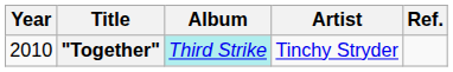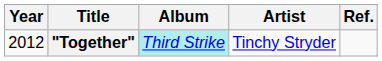 <table class="wikitable plainrowheaders" style="text-align:center;">
 <tr>
 <th scope="col">Year</th>
 <th scope="col">Title</th>
 <th scope="col">Album</th>
 <th scope="col">Artist</th>
 <th scope="col">Ref.</th>
 </tr>
 <tr>
-<td>2010</td>
+<td>2012</td>
 <th scope="row">"Together"</th>
 <td style="background: paleturquoise;"><em><a href='#'>Third Strike</a></em></td>
 <td><a href='#'>Tinchy Stryder</a></td>
 <td></td>
 </tr>
 </table>
